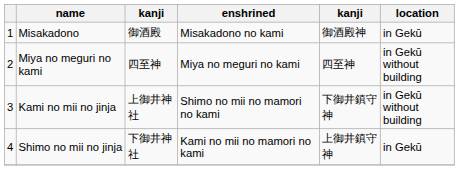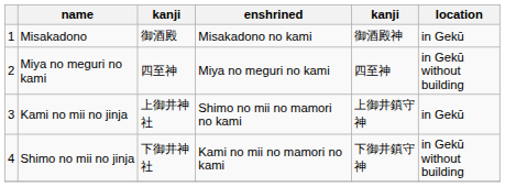 <table class="wikitable" style="margin-bottom: 1.5em; font-size: 95%;">
 <tr>
 <th></th>
 <th>name</th>
 <th>kanji</th>
 <th>enshrined</th>
 <th>kanji</th>
 <th>location</th>
 </tr>
 <tr>
 <td>1</td>
 <td>Misakadono</td>
 <td>御酒殿</td>
 <td>Misakadono no kami</td>
 <td>御酒殿神</td>
 <td>in Gekū</td>
 </tr>
 <tr>
 <td>2</td>
 <td>Miya no meguri no kami</td>
 <td>四至神</td>
 <td>Miya no meguri no kami</td>
 <td>四至神</td>
 <td>in Gekū<br>without building</td>
 </tr>
 <tr>
 <td>3</td>
 <td>Kami no mii no jinja</td>
 <td>上御井神社</td>
 <td>Shimo no mii no mamori no kami</td>
-<td>下御井鎮守神</td>
-<td>in Gekū<br>without building</td>
+<td>上御井鎮守神</td>
+<td>in Gekū</td>
 </tr>
 <tr>
 <td>4</td>
 <td>Shimo no mii no jinja</td>
 <td>下御井神社</td>
 <td>Kami no mii no mamori no kami</td>
-<td>上御井鎮守神</td>
-<td>in Gekū</td>
+<td>下御井鎮守神</td>
+<td>in Gekū<br>without building</td>
 </tr>
 <tr>
 </tr>
 </table>
